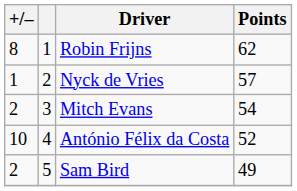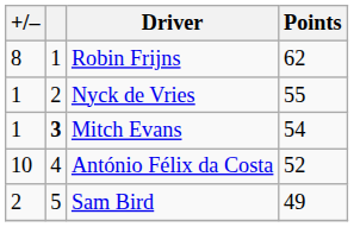 <table class="wikitable" style="font-size: 85%">
 <tr>
 <th scope="col">+/–</th>
 <th scope="col"></th>
 <th scope="col">Driver</th>
 <th scope="col">Points</th>
 </tr>
 <tr>
 <td align="left"> 8</td>
 <td align="center">1</td>
 <td> <a href='#'>Robin Frijns</a></td>
 <td align="left">62</td>
 </tr>
 <tr>
 <td align="left"> 1</td>
 <td align="center">2</td>
 <td> <a href='#'>Nyck de Vries</a></td>
-<td align="left">57</td>
+<td align="left">55</td>
 </tr>
 <tr>
-<td align="left"> 2</td>
-<td align="center">3</td>
+<td align="left"> 1</td>
+<td align="center"><strong>3</strong></td>
 <td> <a href='#'>Mitch Evans</a></td>
 <td align="left">54</td>
 </tr>
 <tr>
 <td align="left"> 10</td>
 <td align="center">4</td>
 <td> <a href='#'>António Félix da Costa</a></td>
 <td align="left">52</td>
 </tr>
 <tr>
 <td align="left"> 2</td>
 <td align="center">5</td>
 <td> <a href='#'>Sam Bird</a></td>
 <td align="left">49</td>
 </tr>
 <tr>
 </tr>
 </table>
